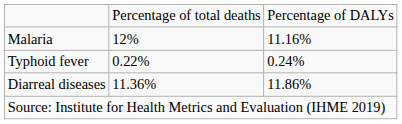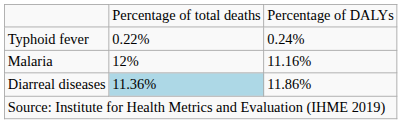 <table class="wikitable">
 <tr>
 <td></td>
 <td>Percentage of total deaths</td>
 <td>Percentage of DALYs</td>
 </tr>
 <tr>
+<td>Typhoid fever</td>
+<td>0.22%</td>
+<td>0.24%</td>
+</tr>
+<tr>
 <td>Malaria</td>
 <td>12%</td>
 <td>11.16%</td>
 </tr>
 <tr>
-<td>Typhoid fever</td>
-<td>0.22%</td>
-<td>0.24%</td>
-</tr>
-<tr>
 <td>Diarreal diseases</td>
-<td>11.36%</td>
+<td style="background: lightblue;">11.36%</td>
 <td>11.86%</td>
 </tr>
 <tr>
 <td colspan="3">Source: Institute for Health Metrics and Evaluation (IHME 2019)</td>
 </tr>
 </table>
